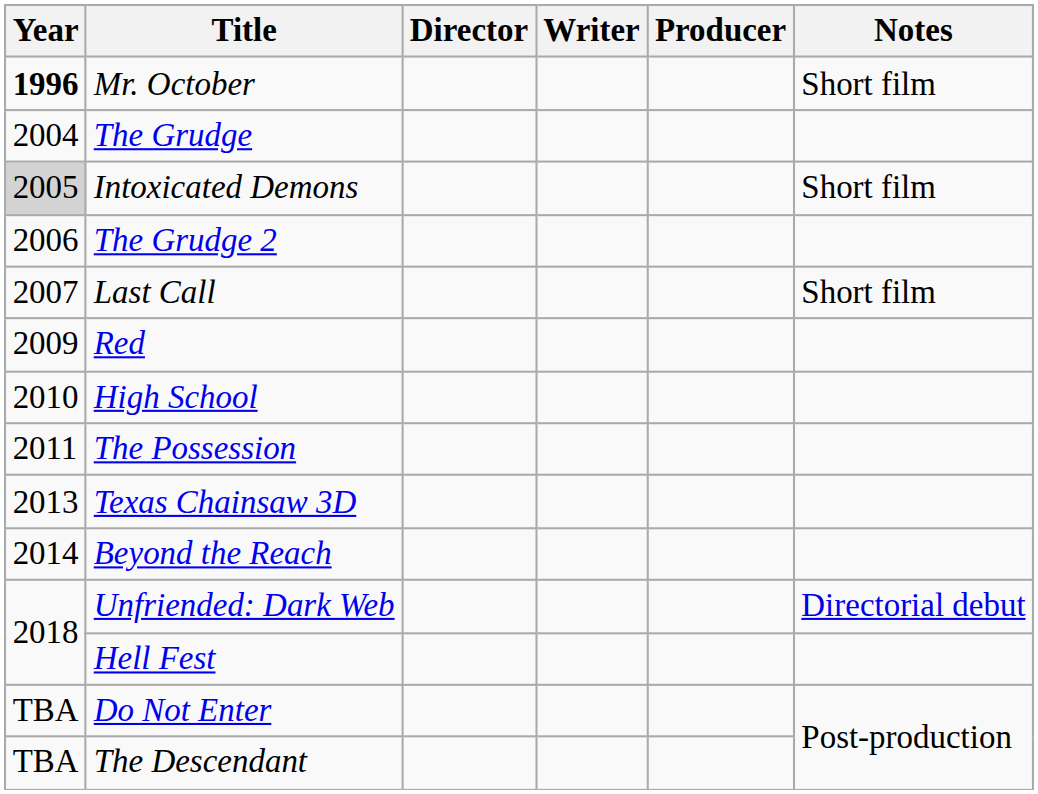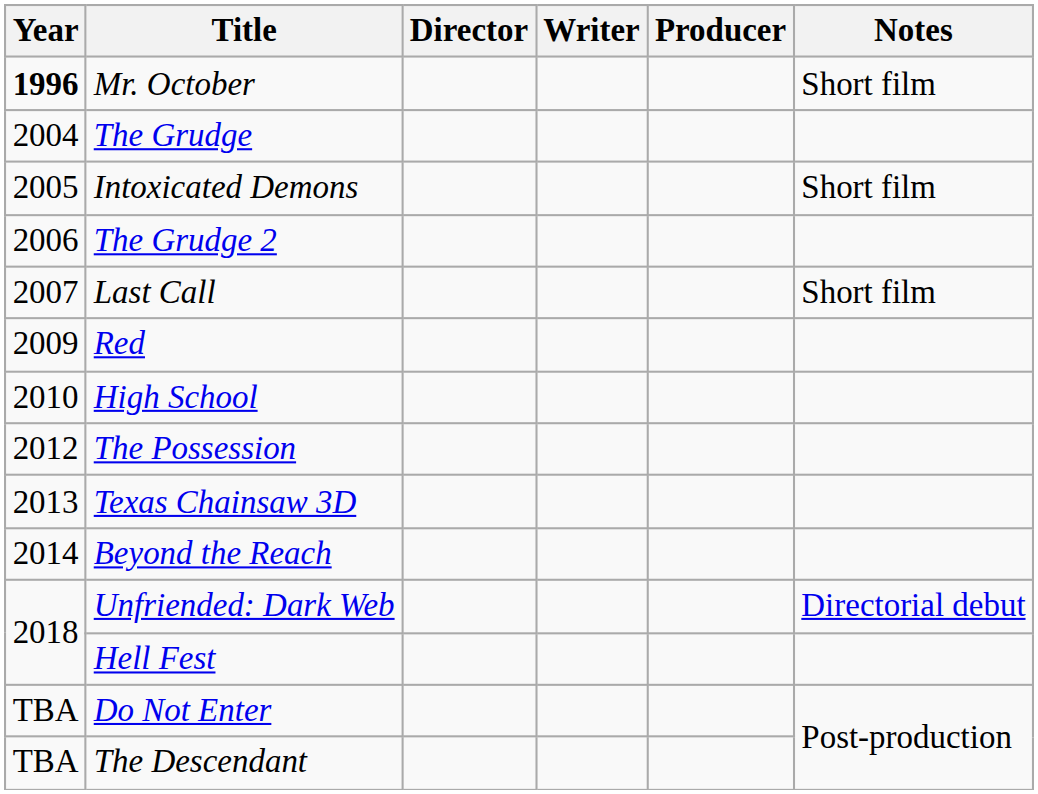 <table class="wikitable">
 <tr>
 <th>Year</th>
 <th>Title</th>
 <th>Director</th>
 <th>Writer</th>
 <th>Producer</th>
 <th>Notes</th>
 </tr>
 <tr>
 <td><strong>1996</strong></td>
 <td><em>Mr. October</em></td>
 <td></td>
 <td></td>
 <td></td>
 <td>Short film</td>
 </tr>
 <tr>
 <td>2004</td>
 <td><em><a href='#'>The Grudge</a></em></td>
 <td></td>
 <td></td>
 <td></td>
 <td></td>
 </tr>
 <tr>
-<td style="background: lightgrey;">2005</td>
+<td>2005</td>
 <td><em>Intoxicated Demons</em></td>
 <td></td>
 <td></td>
 <td></td>
 <td>Short film</td>
 </tr>
 <tr>
 <td>2006</td>
 <td><em><a href='#'>The Grudge 2</a></em></td>
 <td></td>
 <td></td>
 <td></td>
 <td></td>
 </tr>
 <tr>
 <td>2007</td>
 <td><em>Last Call</em></td>
 <td></td>
 <td></td>
 <td></td>
 <td>Short film</td>
 </tr>
 <tr>
 <td>2009</td>
 <td><em><a href='#'>Red</a></em></td>
 <td></td>
 <td></td>
 <td></td>
 <td></td>
 </tr>
 <tr>
 <td>2010</td>
 <td><em><a href='#'>High School</a></em></td>
 <td></td>
 <td></td>
 <td></td>
 <td></td>
 </tr>
 <tr>
-<td>2011</td>
+<td>2012</td>
 <td><em><a href='#'>The Possession</a></em></td>
 <td></td>
 <td></td>
 <td></td>
 <td></td>
 </tr>
 <tr>
 <td>2013</td>
 <td><em><a href='#'>Texas Chainsaw 3D</a></em></td>
 <td></td>
 <td></td>
 <td></td>
 <td></td>
 </tr>
 <tr>
 <td>2014</td>
 <td><em><a href='#'>Beyond the Reach</a></em></td>
 <td></td>
 <td></td>
 <td></td>
 <td></td>
 </tr>
 <tr>
 <td rowspan="2">2018</td>
 <td><em><a href='#'>Unfriended: Dark Web</a></em></td>
 <td></td>
 <td></td>
 <td></td>
 <td><a href='#'>Directorial debut</a></td>
 </tr>
 <tr>
 <td><em><a href='#'>Hell Fest</a></em></td>
 <td></td>
 <td></td>
 <td></td>
 <td></td>
 </tr>
 <tr>
 <td>TBA</td>
 <td><em><a href='#'>Do Not Enter</a></em></td>
 <td></td>
 <td></td>
 <td></td>
 <td rowspan="2">Post-production</td>
 </tr>
 <tr>
 <td>TBA</td>
 <td><em>The Descendant</em></td>
 <td></td>
 <td></td>
 <td></td>
 </tr>
 </table>
